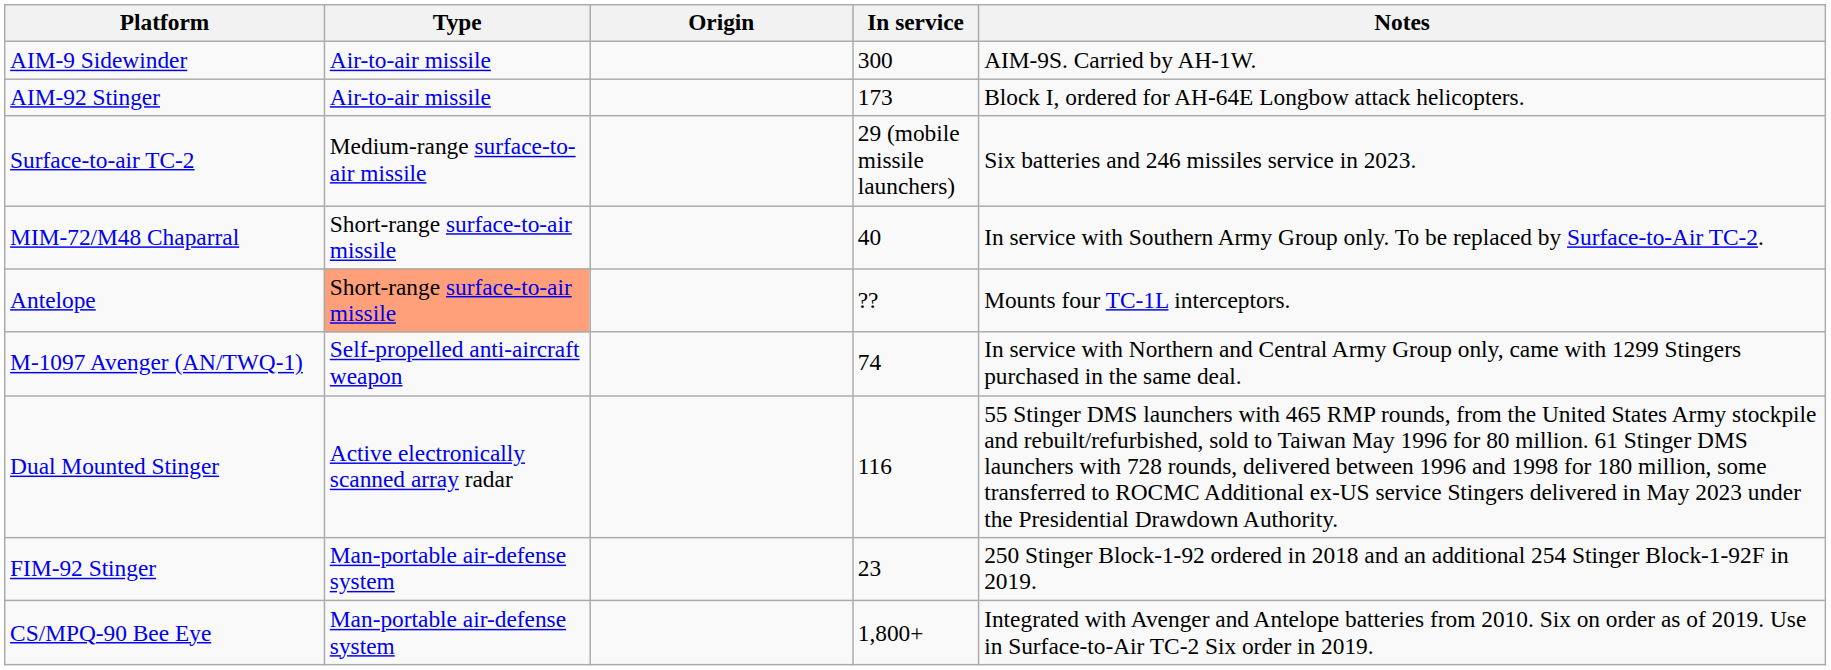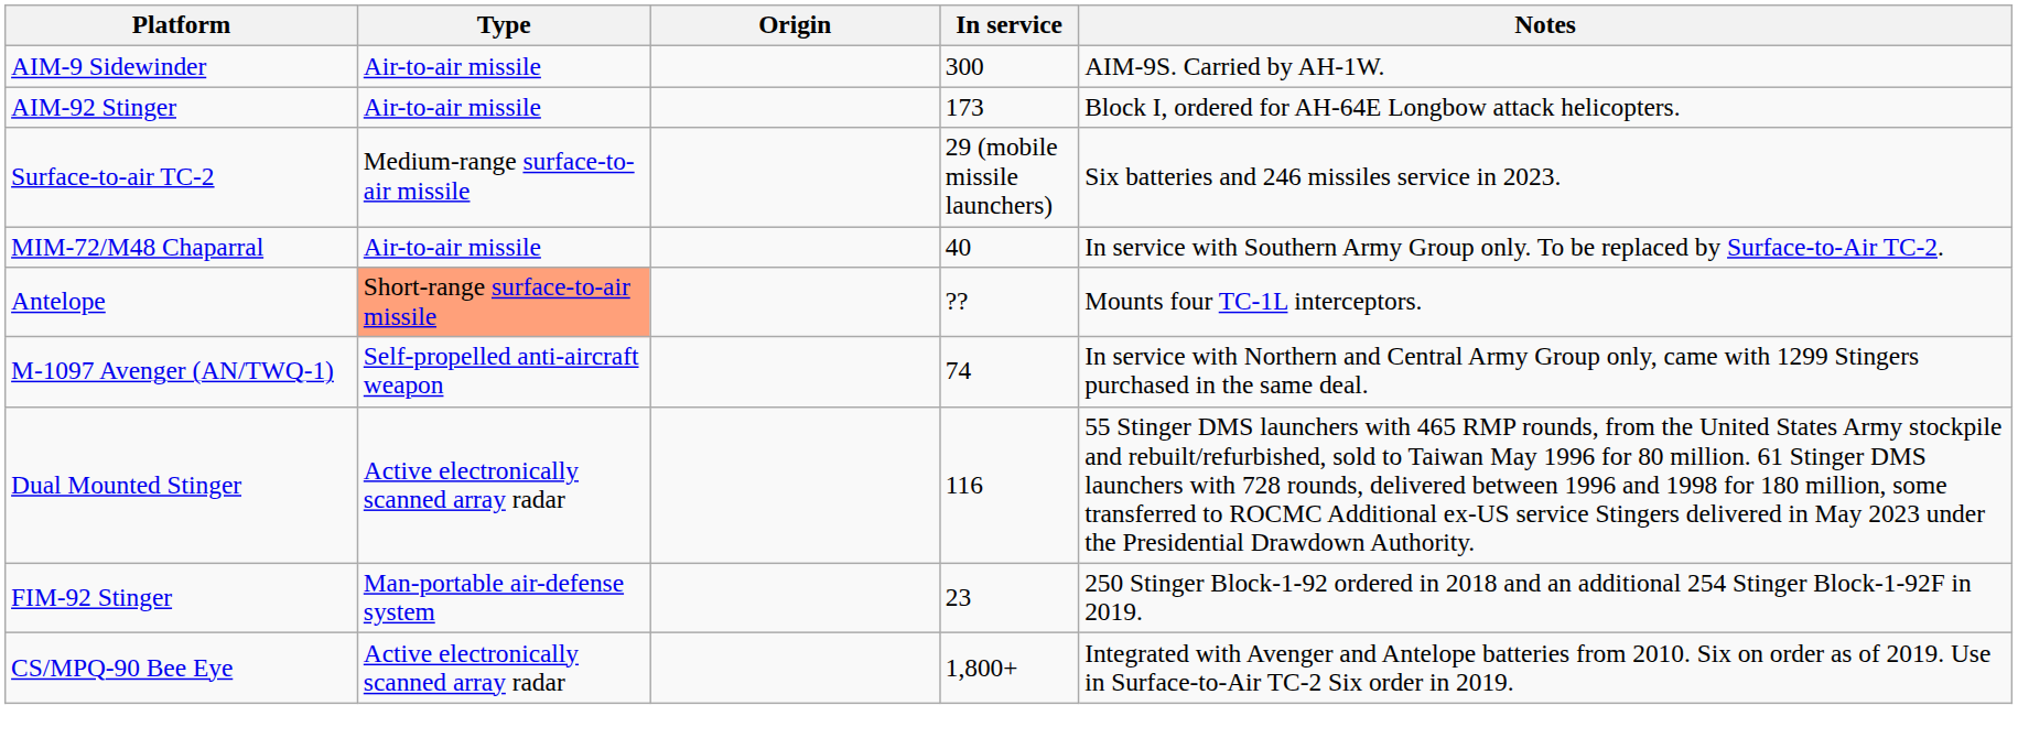 <table class= "wikitable">
 <tr>
 <th style= "width:220px">Platform</th>
 <th style= "width:180px">Type</th>
 <th style= "width:180px">Origin</th>
 <th style= "width: 80px">In service</th>
 <th style= "width:600px">Notes</th>
 </tr>
 <tr>
 <td><a href='#'>AIM-9 Sidewinder</a></td>
 <td><a href='#'>Air-to-air missile</a></td>
 <td></td>
 <td>300</td>
 <td>AIM-9S. Carried by AH-1W.</td>
 </tr>
 <tr>
 <td><a href='#'>AIM-92 Stinger</a></td>
 <td><a href='#'>Air-to-air missile</a></td>
 <td></td>
 <td>173</td>
 <td>Block I, ordered for AH-64E Longbow attack helicopters.</td>
 </tr>
 <tr>
 <td><a href='#'>Surface-to-air TC-2</a></td>
 <td>Medium-range <a href='#'>surface-to-air missile</a></td>
 <td></td>
 <td>29 (mobile missile launchers)</td>
 <td>Six batteries and 246 missiles service in 2023.</td>
 </tr>
 <tr>
 <td><a href='#'>MIM-72/M48 Chaparral</a></td>
-<td>Short-range <a href='#'>surface-to-air missile</a></td>
+<td><a href='#'>Air-to-air missile</a></td>
 <td></td>
 <td>40</td>
 <td>In service with Southern Army Group only. To be replaced by <a href='#'>Surface-to-Air TC-2</a>.</td>
 </tr>
 <tr>
 <td><a href='#'>Antelope</a></td>
 <td style="background: lightsalmon;">Short-range <a href='#'>surface-to-air missile</a></td>
 <td></td>
 <td>??</td>
 <td>Mounts four <a href='#'>TC-1L</a> interceptors.</td>
 </tr>
 <tr>
 <td><a href='#'>M-1097 Avenger (AN/TWQ-1)</a></td>
 <td><a href='#'>Self-propelled anti-aircraft weapon</a></td>
 <td></td>
 <td>74</td>
 <td>In service with Northern and Central Army Group only, came with 1299 Stingers purchased in the same deal.</td>
 </tr>
 <tr>
 <td><a href='#'>Dual Mounted Stinger</a></td>
 <td><a href='#'>Active electronically scanned array</a> radar</td>
 <td></td>
 <td>116</td>
 <td>55 Stinger DMS launchers with 465 RMP rounds, from the United States Army stockpile and rebuilt/refurbished, sold to Taiwan May 1996 for 80 million. 61 Stinger DMS launchers with 728 rounds, delivered between 1996 and 1998 for 180 million, some transferred to ROCMC Additional ex-US service Stingers delivered in May 2023 under the Presidential Drawdown Authority.</td>
 </tr>
 <tr>
 <td><a href='#'>FIM-92 Stinger</a></td>
 <td><a href='#'>Man-portable air-defense system</a></td>
 <td></td>
 <td>23</td>
 <td>250 Stinger Block-1-92 ordered in 2018 and an additional 254 Stinger Block-1-92F in 2019.</td>
 </tr>
 <tr>
 <td><a href='#'>CS/MPQ-90 Bee Eye</a></td>
-<td><a href='#'>Man-portable air-defense system</a></td>
+<td><a href='#'>Active electronically scanned array</a> radar</td>
 <td></td>
 <td>1,800+</td>
 <td>Integrated with Avenger and Antelope batteries from 2010. Six on order as of 2019. Use in Surface-to-Air TC-2 Six order in 2019.</td>
 </tr>
 </table>
